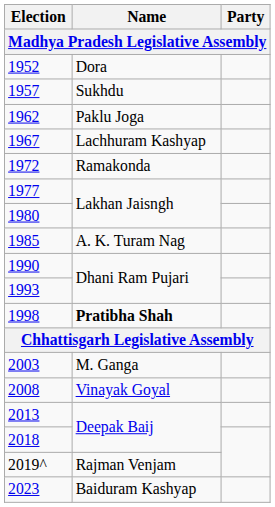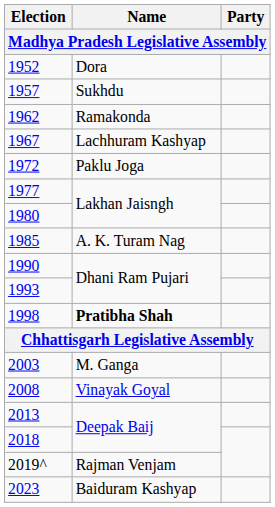 <table class="wikitable sortable">
 <tr>
 <th>Election</th>
 <th>Name</th>
 <th colspan="2">Party</th>
 </tr>
 <tr>
 <th colspan=4><a href='#'>Madhya Pradesh Legislative Assembly</a></th>
 </tr>
 <tr>
 <td><a href='#'>1952</a></td>
 <td>Dora</td>
 <td></td>
 </tr>
 <tr>
 <td><a href='#'>1957</a></td>
 <td>Sukhdu</td>
 <td></td>
 </tr>
 <tr>
 <td><a href='#'>1962</a></td>
-<td>Paklu Joga</td>
+<td>Ramakonda</td>
 <td></td>
 </tr>
 <tr>
 <td><a href='#'>1967</a></td>
 <td>Lachhuram Kashyap</td>
 <td></td>
 </tr>
 <tr>
 <td><a href='#'>1972</a></td>
-<td>Ramakonda</td>
+<td>Paklu Joga</td>
 <td></td>
 </tr>
 <tr>
 <td><a href='#'>1977</a></td>
 <td rowspan=2>Lakhan Jaisngh</td>
 <td></td>
 </tr>
 <tr>
 <td><a href='#'>1980</a></td>
 <td></td>
 </tr>
 <tr>
 <td><a href='#'>1985</a></td>
 <td>A. K. Turam Nag</td>
 <td></td>
 </tr>
 <tr>
 <td><a href='#'>1990</a></td>
 <td rowspan=2>Dhani Ram Pujari</td>
 <td></td>
 </tr>
 <tr>
 <td><a href='#'>1993</a></td>
 </tr>
 <tr>
 <td><a href='#'>1998</a></td>
 <td><strong>Pratibha Shah</strong></td>
 <td></td>
 </tr>
 <tr>
 <th colspan=4><a href='#'>Chhattisgarh Legislative Assembly</a></th>
 </tr>
 <tr>
 <td><a href='#'>2003</a></td>
 <td>M. Ganga</td>
 <td></td>
 </tr>
 <tr>
 <td><a href='#'>2008</a></td>
 <td><a href='#'>Vinayak Goyal</a></td>
 </tr>
 <tr>
 <td><a href='#'>2013</a></td>
 <td rowspan="2"><a href='#'>Deepak Baij</a></td>
 <td></td>
 </tr>
 <tr>
 <td><a href='#'>2018</a></td>
 </tr>
 <tr>
 <td>2019^</td>
 <td>Rajman Venjam</td>
 </tr>
 <tr>
 <td><a href='#'>2023</a></td>
 <td>Baiduram Kashyap</td>
 <td></td>
 </tr>
 </table>
